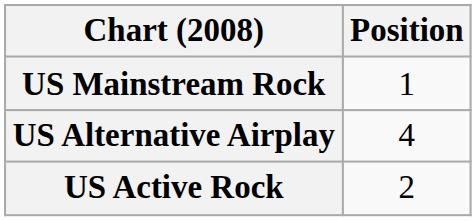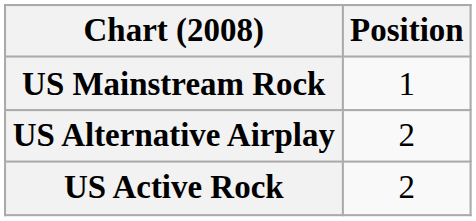 <table class="wikitable sortable plainrowheaders" style="text-align:center">
 <tr>
 <th>Chart (2008)</th>
 <th>Position</th>
 </tr>
 <tr>
 <th scope="row">US Mainstream Rock</th>
 <td>1</td>
 </tr>
 <tr>
 <th scope="row">US Alternative Airplay</th>
-<td>4</td>
+<td>2</td>
 </tr>
 <tr>
 <th scope="row">US Active Rock</th>
 <td>2</td>
 </tr>
 </table>
